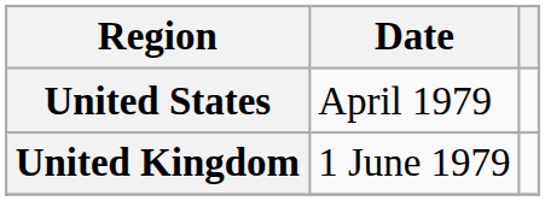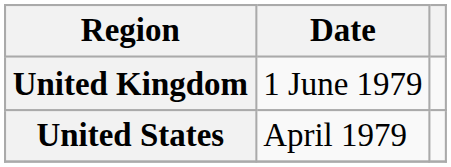 <table class="wikitable plainrowheaders">
 <tr>
 <th scope="col">Region</th>
 <th scope="col">Date</th>
 <th scope="col"></th>
 </tr>
 <tr>
+<th scope="row">United Kingdom</th>
+<td>1 June 1979</td>
+<td></td>
+</tr>
+<tr>
 <th scope="row">United States</th>
 <td>April 1979</td>
 <td></td>
 </tr>
 <tr>
-<th scope="row">United Kingdom</th>
-<td>1 June 1979</td>
-<td></td>
-</tr>
-<tr>
 </tr>
 </table>
